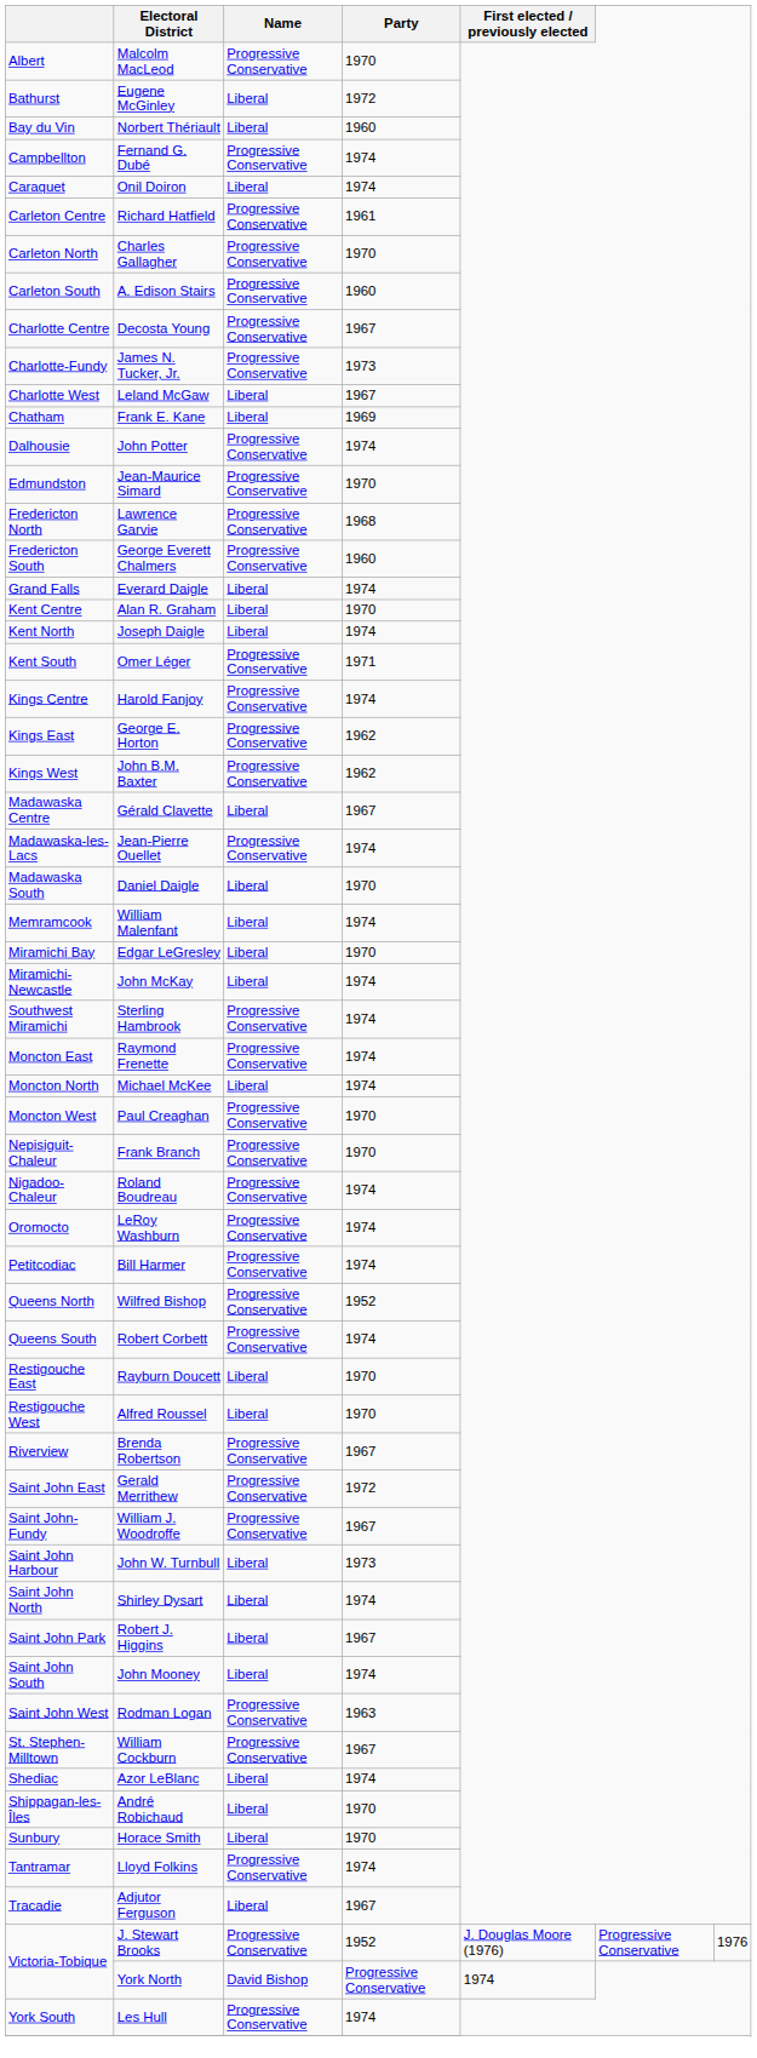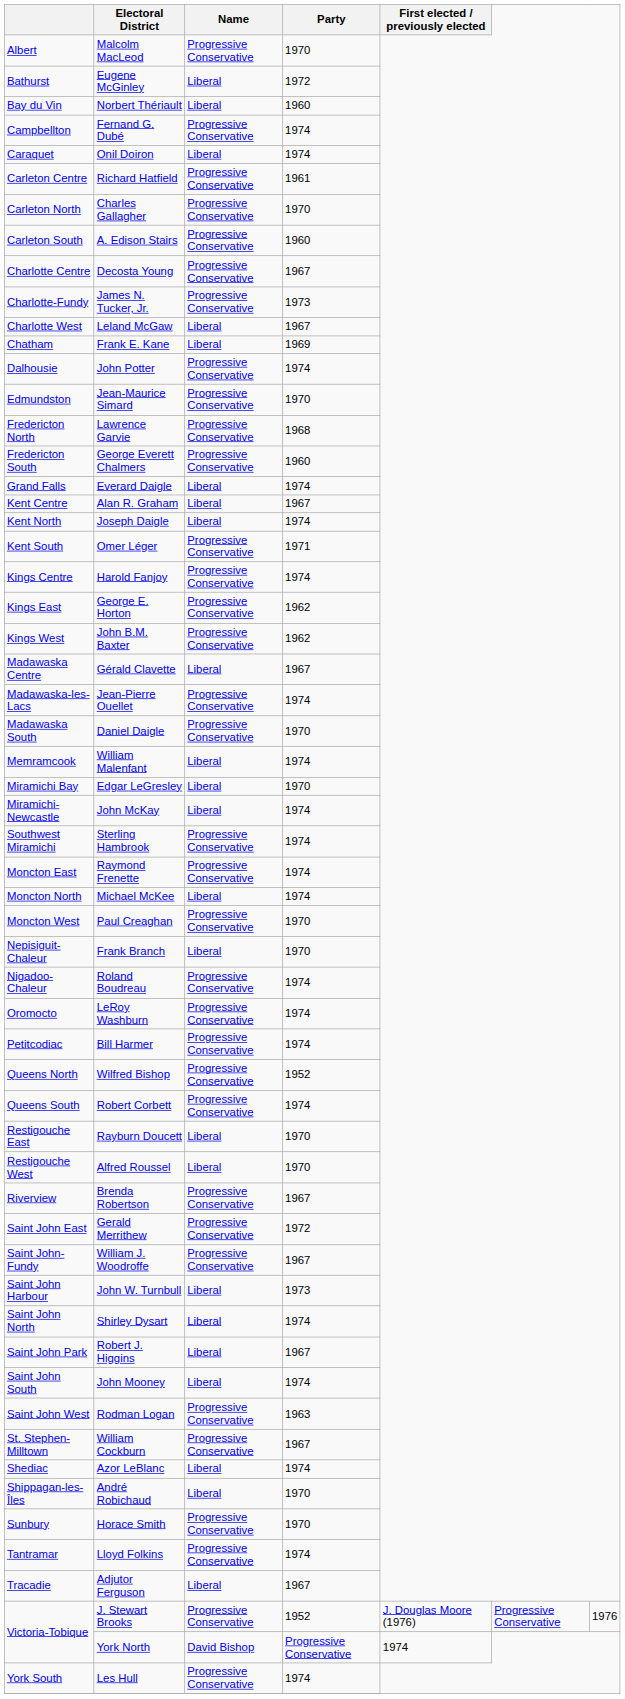 <table class="wikitable sortable">
 <tr>
 <th></th>
 <th>Electoral District</th>
 <th>Name</th>
 <th>Party</th>
 <th>First elected / previously elected</th>
 </tr>
 <tr>
 <td><a href='#'>Albert</a></td>
 <td><a href='#'>Malcolm MacLeod</a></td>
 <td><a href='#'>Progressive Conservative</a></td>
 <td>1970</td>
 </tr>
 <tr>
 <td><a href='#'>Bathurst</a></td>
 <td><a href='#'>Eugene McGinley</a></td>
 <td><a href='#'>Liberal</a></td>
 <td>1972</td>
 </tr>
 <tr>
 <td><a href='#'>Bay du Vin</a></td>
 <td><a href='#'>Norbert Thériault</a></td>
 <td><a href='#'>Liberal</a></td>
 <td>1960</td>
 </tr>
 <tr>
 <td><a href='#'>Campbellton</a></td>
 <td><a href='#'>Fernand G. Dubé</a></td>
 <td><a href='#'>Progressive Conservative</a></td>
 <td>1974</td>
 </tr>
 <tr>
 <td><a href='#'>Caraquet</a></td>
 <td><a href='#'>Onil Doiron</a></td>
 <td><a href='#'>Liberal</a></td>
 <td>1974</td>
 </tr>
 <tr>
 <td><a href='#'>Carleton Centre</a></td>
 <td><a href='#'>Richard Hatfield</a></td>
 <td><a href='#'>Progressive Conservative</a></td>
 <td>1961</td>
 </tr>
 <tr>
 <td><a href='#'>Carleton North</a></td>
 <td><a href='#'>Charles Gallagher</a></td>
 <td><a href='#'>Progressive Conservative</a></td>
 <td>1970</td>
 </tr>
 <tr>
 <td><a href='#'>Carleton South</a></td>
 <td><a href='#'>A. Edison Stairs</a></td>
 <td><a href='#'>Progressive Conservative</a></td>
 <td>1960</td>
 </tr>
 <tr>
 <td><a href='#'>Charlotte Centre</a></td>
 <td><a href='#'>Decosta Young</a></td>
 <td><a href='#'>Progressive Conservative</a></td>
 <td>1967</td>
 </tr>
 <tr>
 <td><a href='#'>Charlotte-Fundy</a></td>
 <td><a href='#'>James N. Tucker, Jr.</a></td>
 <td><a href='#'>Progressive Conservative</a></td>
 <td>1973</td>
 </tr>
 <tr>
 <td><a href='#'>Charlotte West</a></td>
 <td><a href='#'>Leland McGaw</a></td>
 <td><a href='#'>Liberal</a></td>
 <td>1967</td>
 </tr>
 <tr>
 <td><a href='#'>Chatham</a></td>
 <td><a href='#'>Frank E. Kane</a></td>
 <td><a href='#'>Liberal</a></td>
 <td>1969</td>
 </tr>
 <tr>
 <td><a href='#'>Dalhousie</a></td>
 <td><a href='#'>John Potter</a></td>
 <td><a href='#'>Progressive Conservative</a></td>
 <td>1974</td>
 </tr>
 <tr>
 <td><a href='#'>Edmundston</a></td>
 <td><a href='#'>Jean-Maurice Simard</a></td>
 <td><a href='#'>Progressive Conservative</a></td>
 <td>1970</td>
 </tr>
 <tr>
 <td><a href='#'>Fredericton North</a></td>
 <td><a href='#'>Lawrence Garvie</a></td>
 <td><a href='#'>Progressive Conservative</a></td>
 <td>1968</td>
 </tr>
 <tr>
 <td><a href='#'>Fredericton South</a></td>
 <td><a href='#'>George Everett Chalmers</a></td>
 <td><a href='#'>Progressive Conservative</a></td>
 <td>1960</td>
 </tr>
 <tr>
 <td><a href='#'>Grand Falls</a></td>
 <td><a href='#'>Everard Daigle</a></td>
 <td><a href='#'>Liberal</a></td>
 <td>1974</td>
 </tr>
 <tr>
 <td><a href='#'>Kent Centre</a></td>
 <td><a href='#'>Alan R. Graham</a></td>
 <td><a href='#'>Liberal</a></td>
-<td>1970</td>
+<td>1967</td>
 </tr>
 <tr>
 <td><a href='#'>Kent North</a></td>
 <td><a href='#'>Joseph Daigle</a></td>
 <td><a href='#'>Liberal</a></td>
 <td>1974</td>
 </tr>
 <tr>
 <td><a href='#'>Kent South</a></td>
 <td><a href='#'>Omer Léger</a></td>
 <td><a href='#'>Progressive Conservative</a></td>
 <td>1971</td>
 </tr>
 <tr>
 <td><a href='#'>Kings Centre</a></td>
 <td><a href='#'>Harold Fanjoy</a></td>
 <td><a href='#'>Progressive Conservative</a></td>
 <td>1974</td>
 </tr>
 <tr>
 <td><a href='#'>Kings East</a></td>
 <td><a href='#'>George E. Horton</a></td>
 <td><a href='#'>Progressive Conservative</a></td>
 <td>1962</td>
 </tr>
 <tr>
 <td><a href='#'>Kings West</a></td>
 <td><a href='#'>John B.M. Baxter</a></td>
 <td><a href='#'>Progressive Conservative</a></td>
 <td>1962</td>
 </tr>
 <tr>
 <td><a href='#'>Madawaska Centre</a></td>
 <td><a href='#'>Gérald Clavette</a></td>
 <td><a href='#'>Liberal</a></td>
 <td>1967</td>
 </tr>
 <tr>
 <td><a href='#'>Madawaska-les-Lacs</a></td>
 <td><a href='#'>Jean-Pierre Ouellet</a></td>
 <td><a href='#'>Progressive Conservative</a></td>
 <td>1974</td>
 </tr>
 <tr>
 <td><a href='#'>Madawaska South</a></td>
 <td><a href='#'>Daniel Daigle</a></td>
-<td><a href='#'>Liberal</a></td>
+<td><a href='#'>Progressive Conservative</a></td>
 <td>1970</td>
 </tr>
 <tr>
 <td><a href='#'>Memramcook</a></td>
 <td><a href='#'>William Malenfant</a></td>
 <td><a href='#'>Liberal</a></td>
 <td>1974</td>
 </tr>
 <tr>
 <td><a href='#'>Miramichi Bay</a></td>
 <td><a href='#'>Edgar LeGresley</a></td>
 <td><a href='#'>Liberal</a></td>
 <td>1970</td>
 </tr>
 <tr>
 <td><a href='#'>Miramichi-Newcastle</a></td>
 <td><a href='#'>John McKay</a></td>
 <td><a href='#'>Liberal</a></td>
 <td>1974</td>
 </tr>
 <tr>
 <td><a href='#'>Southwest Miramichi</a></td>
 <td><a href='#'>Sterling Hambrook</a></td>
 <td><a href='#'>Progressive Conservative</a></td>
 <td>1974</td>
 </tr>
 <tr>
 <td><a href='#'>Moncton East</a></td>
 <td><a href='#'>Raymond Frenette</a></td>
 <td><a href='#'>Progressive Conservative</a></td>
 <td>1974</td>
 </tr>
 <tr>
 <td><a href='#'>Moncton North</a></td>
 <td><a href='#'>Michael McKee</a></td>
 <td><a href='#'>Liberal</a></td>
 <td>1974</td>
 </tr>
 <tr>
 <td><a href='#'>Moncton West</a></td>
 <td><a href='#'>Paul Creaghan</a></td>
 <td><a href='#'>Progressive Conservative</a></td>
 <td>1970</td>
 </tr>
 <tr>
 <td><a href='#'>Nepisiguit-Chaleur</a></td>
 <td><a href='#'>Frank Branch</a></td>
-<td><a href='#'>Progressive Conservative</a></td>
+<td><a href='#'>Liberal</a></td>
 <td>1970</td>
 </tr>
 <tr>
 <td><a href='#'>Nigadoo-Chaleur</a></td>
 <td><a href='#'>Roland Boudreau</a></td>
 <td><a href='#'>Progressive Conservative</a></td>
 <td>1974</td>
 </tr>
 <tr>
 <td><a href='#'>Oromocto</a></td>
 <td><a href='#'>LeRoy Washburn</a></td>
 <td><a href='#'>Progressive Conservative</a></td>
 <td>1974</td>
 </tr>
 <tr>
 <td><a href='#'>Petitcodiac</a></td>
 <td><a href='#'>Bill Harmer</a></td>
 <td><a href='#'>Progressive Conservative</a></td>
 <td>1974</td>
 </tr>
 <tr>
 <td><a href='#'>Queens North</a></td>
 <td><a href='#'>Wilfred Bishop</a></td>
 <td><a href='#'>Progressive Conservative</a></td>
 <td>1952</td>
 </tr>
 <tr>
 <td><a href='#'>Queens South</a></td>
 <td><a href='#'>Robert Corbett</a></td>
 <td><a href='#'>Progressive Conservative</a></td>
 <td>1974</td>
 </tr>
 <tr>
 <td><a href='#'>Restigouche East</a></td>
 <td><a href='#'>Rayburn Doucett</a></td>
 <td><a href='#'>Liberal</a></td>
 <td>1970</td>
 </tr>
 <tr>
 <td><a href='#'>Restigouche West</a></td>
 <td><a href='#'>Alfred Roussel</a></td>
 <td><a href='#'>Liberal</a></td>
 <td>1970</td>
 </tr>
 <tr>
 <td><a href='#'>Riverview</a></td>
 <td><a href='#'>Brenda Robertson</a></td>
 <td><a href='#'>Progressive Conservative</a></td>
 <td>1967</td>
 </tr>
 <tr>
 <td><a href='#'>Saint John East</a></td>
 <td><a href='#'>Gerald Merrithew</a></td>
 <td><a href='#'>Progressive Conservative</a></td>
 <td>1972</td>
 </tr>
 <tr>
 <td><a href='#'>Saint John-Fundy</a></td>
 <td><a href='#'>William J. Woodroffe</a></td>
 <td><a href='#'>Progressive Conservative</a></td>
 <td>1967</td>
 </tr>
 <tr>
 <td><a href='#'>Saint John Harbour</a></td>
 <td><a href='#'>John W. Turnbull</a></td>
 <td><a href='#'>Liberal</a></td>
 <td>1973</td>
 </tr>
 <tr>
 <td><a href='#'>Saint John North</a></td>
 <td><a href='#'>Shirley Dysart</a></td>
 <td><a href='#'>Liberal</a></td>
 <td>1974</td>
 </tr>
 <tr>
 <td><a href='#'>Saint John Park</a></td>
 <td><a href='#'>Robert J. Higgins</a></td>
 <td><a href='#'>Liberal</a></td>
 <td>1967</td>
 </tr>
 <tr>
 <td><a href='#'>Saint John South</a></td>
 <td><a href='#'>John Mooney</a></td>
 <td><a href='#'>Liberal</a></td>
 <td>1974</td>
 </tr>
 <tr>
 <td><a href='#'>Saint John West</a></td>
 <td><a href='#'>Rodman Logan</a></td>
 <td><a href='#'>Progressive Conservative</a></td>
 <td>1963</td>
 </tr>
 <tr>
 <td><a href='#'>St. Stephen-Milltown</a></td>
 <td><a href='#'>William Cockburn</a></td>
 <td><a href='#'>Progressive Conservative</a></td>
 <td>1967</td>
 </tr>
 <tr>
 <td><a href='#'>Shediac</a></td>
 <td><a href='#'>Azor LeBlanc</a></td>
 <td><a href='#'>Liberal</a></td>
 <td>1974</td>
 </tr>
 <tr>
 <td><a href='#'>Shippagan-les-Îles</a></td>
 <td><a href='#'>André Robichaud</a></td>
 <td><a href='#'>Liberal</a></td>
 <td>1970</td>
 </tr>
 <tr>
 <td><a href='#'>Sunbury</a></td>
 <td><a href='#'>Horace Smith</a></td>
-<td><a href='#'>Liberal</a></td>
+<td><a href='#'>Progressive Conservative</a></td>
 <td>1970</td>
 </tr>
 <tr>
 <td><a href='#'>Tantramar</a></td>
 <td><a href='#'>Lloyd Folkins</a></td>
 <td><a href='#'>Progressive Conservative</a></td>
 <td>1974</td>
 </tr>
 <tr>
 <td><a href='#'>Tracadie</a></td>
 <td><a href='#'>Adjutor Ferguson</a></td>
 <td><a href='#'>Liberal</a></td>
 <td>1967</td>
 </tr>
 <tr>
 <td rowspan="2"><a href='#'>Victoria-Tobique</a></td>
 <td><a href='#'>J. Stewart Brooks</a></td>
 <td><a href='#'>Progressive Conservative</a></td>
 <td>1952<br></td>
 <td><a href='#'>J. Douglas Moore</a> (1976)</td>
 <td><a href='#'>Progressive Conservative</a></td>
 <td>1976</td>
 </tr>
 <tr>
 <td><a href='#'>York North</a></td>
 <td><a href='#'>David Bishop</a></td>
 <td><a href='#'>Progressive Conservative</a></td>
 <td>1974</td>
 </tr>
 <tr>
 <td><a href='#'>York South</a></td>
 <td><a href='#'>Les Hull</a></td>
 <td><a href='#'>Progressive Conservative</a></td>
 <td>1974</td>
 </tr>
 <tr>
 </tr>
 </table>
